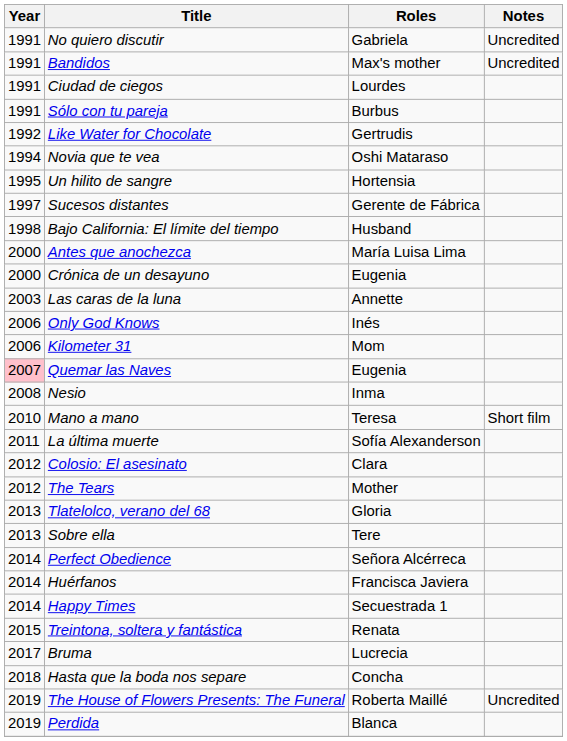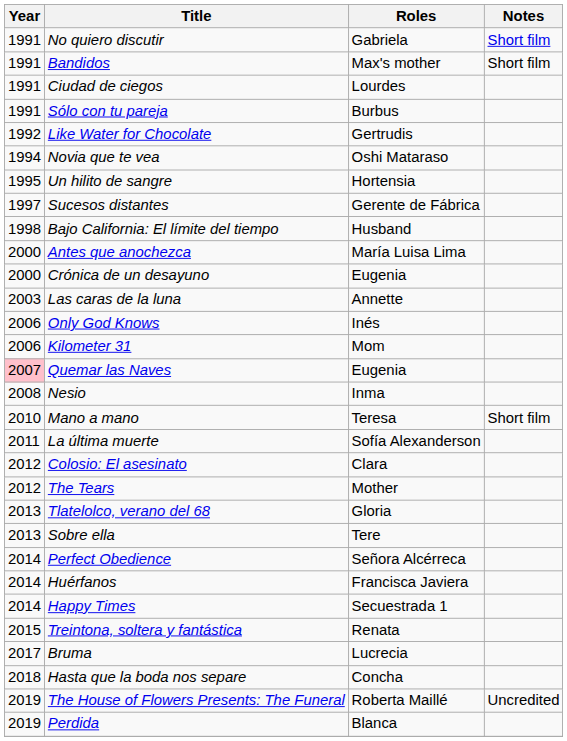 <table class="wikitable sortable">
 <tr>
 <th>Year</th>
 <th>Title</th>
 <th>Roles</th>
 <th>Notes</th>
 </tr>
 <tr>
 <td>1991</td>
 <td><em>No quiero discutir</em></td>
 <td>Gabriela</td>
-<td>Uncredited</td>
+<td><a href='#'>Short film</a></td>
 </tr>
 <tr>
 <td>1991</td>
 <td><em><a href='#'>Bandidos</a></em></td>
 <td>Max's mother</td>
-<td>Uncredited</td>
+<td>Short film</td>
 </tr>
 <tr>
 <td>1991</td>
 <td><em>Ciudad de ciegos</em></td>
 <td>Lourdes</td>
 <td></td>
 </tr>
 <tr>
 <td>1991</td>
 <td><em><a href='#'>Sólo con tu pareja</a></em></td>
 <td>Burbus</td>
 <td></td>
 </tr>
 <tr>
 <td>1992</td>
 <td><em><a href='#'>Like Water for Chocolate</a></em></td>
 <td>Gertrudis</td>
 <td></td>
 </tr>
 <tr>
 <td>1994</td>
 <td><em>Novia que te vea</em></td>
 <td>Oshi Mataraso</td>
 <td></td>
 </tr>
 <tr>
 <td>1995</td>
 <td><em>Un hilito de sangre</em></td>
 <td>Hortensia</td>
 <td></td>
 </tr>
 <tr>
 <td>1997</td>
 <td><em>Sucesos distantes</em></td>
 <td>Gerente de Fábrica</td>
 <td></td>
 </tr>
 <tr>
 <td>1998</td>
 <td><em>Bajo California: El límite del tiempo</em></td>
 <td>Husband</td>
 <td></td>
 </tr>
 <tr>
 <td>2000</td>
 <td><em><a href='#'>Antes que anochezca</a></em></td>
 <td>María Luisa Lima</td>
 <td></td>
 </tr>
 <tr>
 <td>2000</td>
 <td><em>Crónica de un desayuno</em></td>
 <td>Eugenia</td>
 <td></td>
 </tr>
 <tr>
 <td>2003</td>
 <td><em>Las caras de la luna</em></td>
 <td>Annette</td>
 <td></td>
 </tr>
 <tr>
 <td>2006</td>
 <td><em><a href='#'>Only God Knows</a></em></td>
 <td>Inés</td>
 <td></td>
 </tr>
 <tr>
 <td>2006</td>
 <td><em><a href='#'>Kilometer 31</a></em></td>
 <td>Mom</td>
 <td></td>
 </tr>
 <tr>
 <td style="background: pink;">2007</td>
 <td><em><a href='#'>Quemar las Naves</a></em></td>
 <td>Eugenia</td>
 <td></td>
 </tr>
 <tr>
 <td>2008</td>
 <td><em>Nesio</em></td>
 <td>Inma</td>
 <td></td>
 </tr>
 <tr>
 <td>2010</td>
 <td><em>Mano a mano</em></td>
 <td>Teresa</td>
 <td>Short film</td>
 </tr>
 <tr>
 <td>2011</td>
 <td><em>La última muerte</em></td>
 <td>Sofía Alexanderson</td>
 <td></td>
 </tr>
 <tr>
 <td>2012</td>
 <td><em><a href='#'>Colosio: El asesinato</a></em></td>
 <td>Clara</td>
 <td></td>
 </tr>
 <tr>
 <td>2012</td>
 <td><em><a href='#'>The Tears</a></em></td>
 <td>Mother</td>
 <td></td>
 </tr>
 <tr>
 <td>2013</td>
 <td><em><a href='#'>Tlatelolco, verano del 68</a></em></td>
 <td>Gloria</td>
 <td></td>
 </tr>
 <tr>
 <td>2013</td>
 <td><em>Sobre ella</em></td>
 <td>Tere</td>
 <td></td>
 </tr>
 <tr>
 <td>2014</td>
 <td><em><a href='#'>Perfect Obedience</a></em></td>
 <td>Señora Alcérreca</td>
 <td></td>
 </tr>
 <tr>
 <td>2014</td>
 <td><em>Huérfanos</em></td>
 <td>Francisca Javiera</td>
 <td></td>
 </tr>
 <tr>
 <td>2014</td>
 <td><em><a href='#'>Happy Times</a></em></td>
 <td>Secuestrada 1</td>
 <td></td>
 </tr>
 <tr>
 <td>2015</td>
 <td><em><a href='#'>Treintona, soltera y fantástica</a></em></td>
 <td>Renata</td>
 <td></td>
 </tr>
 <tr>
 <td>2017</td>
 <td><em>Bruma</em></td>
 <td>Lucrecia</td>
 <td></td>
 </tr>
 <tr>
 <td>2018</td>
 <td><em>Hasta que la boda nos separe</em></td>
 <td>Concha</td>
 <td></td>
 </tr>
 <tr>
 <td>2019</td>
 <td><em><a href='#'>The House of Flowers Presents: The Funeral</a></em></td>
 <td>Roberta Maillé</td>
 <td>Uncredited</td>
 </tr>
 <tr>
 <td>2019</td>
 <td><em><a href='#'>Perdida</a></em></td>
 <td>Blanca</td>
 <td></td>
 </tr>
 <tr>
 </tr>
 </table>
